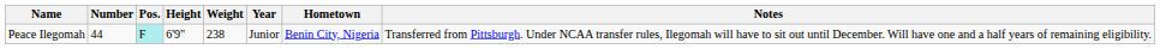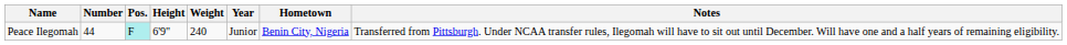 <table class="wikitable sortable" border="1">
 <tr>
 <th>Name</th>
 <th>Number</th>
 <th>Pos.</th>
 <th>Height</th>
 <th>Weight</th>
 <th>Year</th>
 <th>Hometown</th>
 <th class="unsortable">Notes</th>
 </tr>
 <tr>
 <td>Peace Ilegomah</td>
 <td>44</td>
 <td style="background: paleturquoise;">F</td>
 <td>6'9"</td>
-<td>238</td>
+<td>240</td>
 <td>Junior</td>
 <td><a href='#'>Benin City, Nigeria</a></td>
 <td>Transferred from <a href='#'>Pittsburgh</a>. Under NCAA transfer rules, Ilegomah will have to sit out until December. Will have one and a half years of remaining eligibility.</td>
 </tr>
 </table>
